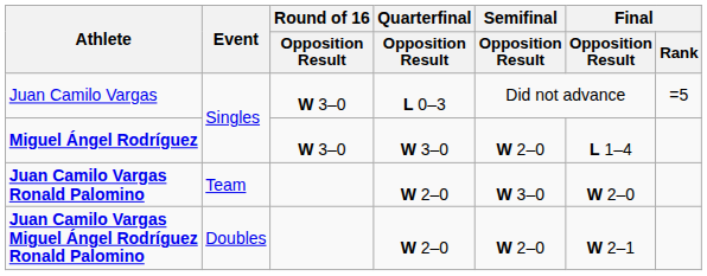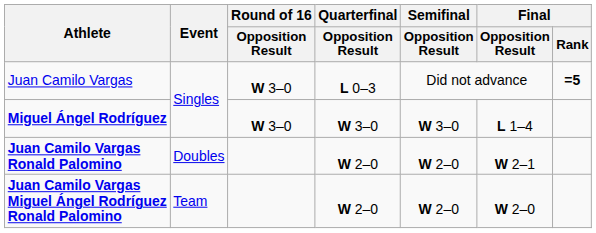 <table class=wikitable style=font-size:90%;text-align:center>
 <tr>
 <th rowspan=2>Athlete</th>
 <th rowspan=2>Event</th>
 <th>Round of 16</th>
 <th>Quarterfinal</th>
 <th>Semifinal</th>
 <th colspan=2>Final</th>
 </tr>
 <tr style=font-size:95%>
 <th>Opposition<br>Result</th>
 <th>Opposition<br>Result</th>
 <th>Opposition<br>Result</th>
 <th>Opposition<br>Result</th>
 <th>Rank</th>
 </tr>
 <tr>
 <td align=left><a href='#'>Juan Camilo Vargas</a></td>
 <td align=left rowspan=2><a href='#'>Singles</a></td>
 <td><br><strong>W</strong> 3–0</td>
 <td><br><strong>L</strong> 0–3</td>
 <td colspan="2">Did not advance</td>
-<td>=5</td>
+<td><strong>=5</strong></td>
 </tr>
 <tr>
 <td align=left><strong><a href='#'>Miguel Ángel Rodríguez</a></strong></td>
 <td><br><strong>W</strong> 3–0</td>
 <td><br><strong>W</strong> 3–0</td>
-<td><br><strong>W</strong> 2–0</td>
+<td><br><strong>W</strong> 3–0</td>
 <td><br><strong>L</strong> 1–4</td>
 <td></td>
 </tr>
 <tr>
 <td align=left><strong><a href='#'>Juan Camilo Vargas</a><br><a href='#'>Ronald Palomino</a></strong></td>
-<td align=left><a href='#'>Team</a></td>
-<td></td>
-<td><br><strong>W</strong> 2–0</td>
-<td><br><strong>W</strong> 3–0</td>
-<td><br><strong>W</strong> 2–0</td>
-<td></td>
-</tr>
-<tr>
-<td align=left><strong><a href='#'>Juan Camilo Vargas</a><br><a href='#'>Miguel Ángel Rodríguez</a><br><a href='#'>Ronald Palomino</a></strong></td>
 <td align=left><a href='#'>Doubles</a></td>
 <td></td>
 <td><br><strong>W</strong> 2–0</td>
 <td><br><strong>W</strong> 2–0</td>
 <td><br><strong>W</strong> 2–1</td>
 <td></td>
 </tr>
+<tr>
+<td align=left><strong><a href='#'>Juan Camilo Vargas</a><br><a href='#'>Miguel Ángel Rodríguez</a><br><a href='#'>Ronald Palomino</a></strong></td>
+<td align=left><a href='#'>Team</a></td>
+<td></td>
+<td><br><strong>W</strong> 2–0</td>
+<td><br><strong>W</strong> 2–0</td>
+<td><br><strong>W</strong> 2–0</td>
+<td></td>
+</tr>
 </table>
